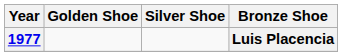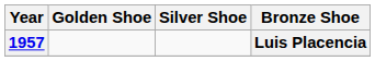 <table class="wikitable" style="text-align: center;">
 <tr>
 <th>Year</th>
 <th>Golden Shoe</th>
 <th>Silver Shoe</th>
 <th>Bronze Shoe</th>
 </tr>
 <tr>
-<th><a href='#'>1977</a></th>
+<th><a href='#'>1957</a></th>
 <td></td>
 <td></td>
 <th>Luis Placencia</th>
 </tr>
 <tr>
 </tr>
 </table>
